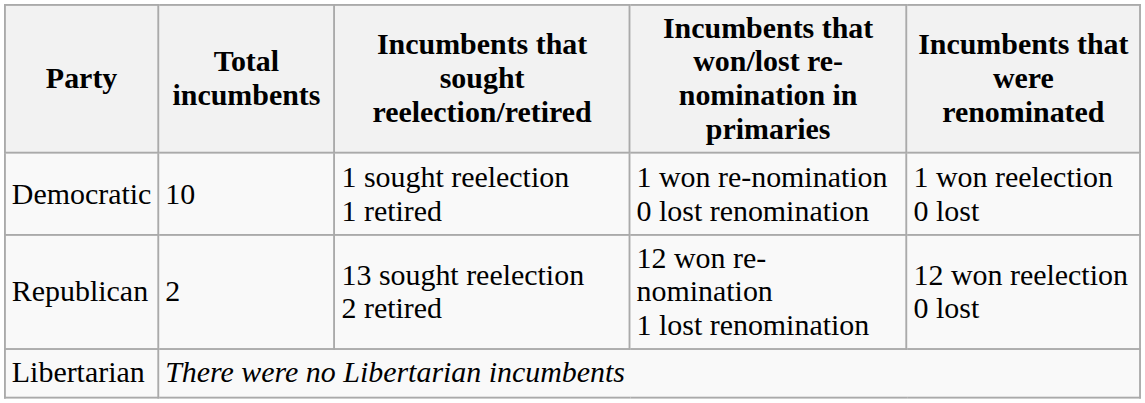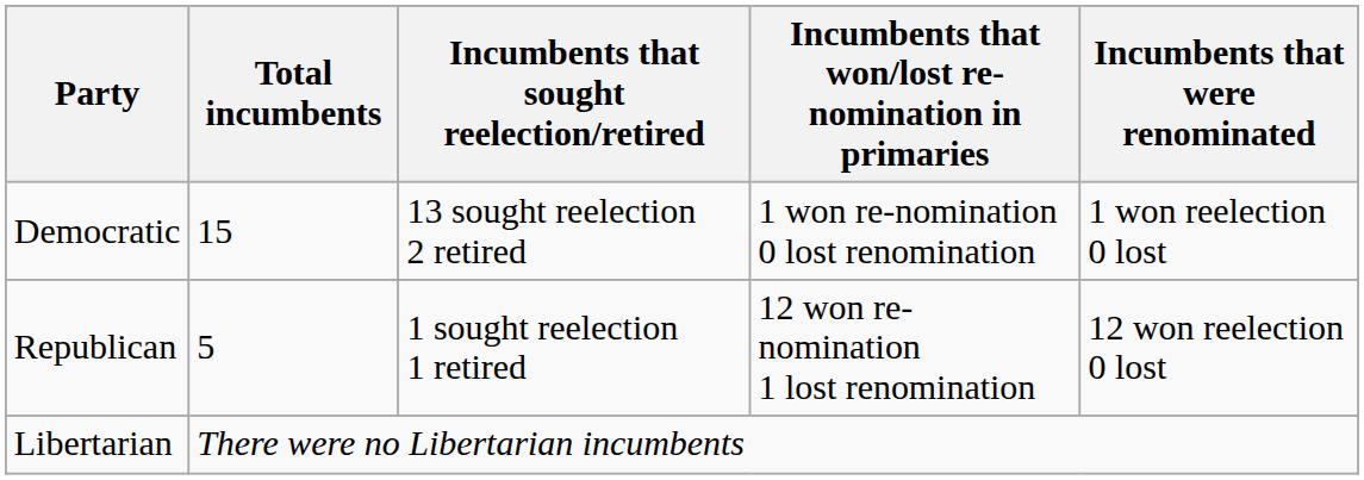 <table class="wikitable">
 <tr>
 <th>Party</th>
 <th>Total incumbents</th>
 <th>Incumbents that sought reelection/retired</th>
 <th>Incumbents that won/lost re-nomination in primaries</th>
 <th>Incumbents that were renominated</th>
 </tr>
 <tr>
 <td>Democratic</td>
-<td>10</td>
-<td>1 sought reelection<br>1 retired</td>
+<td>15</td>
+<td>13 sought reelection<br>2 retired</td>
 <td>1 won re-nomination<br>0 lost renomination</td>
 <td>1 won reelection<br>0 lost</td>
 </tr>
 <tr>
 <td>Republican</td>
-<td>2</td>
-<td>13 sought reelection<br>2 retired</td>
+<td>5</td>
+<td>1 sought reelection<br>1 retired</td>
 <td>12 won re-nomination<br>1 lost renomination</td>
 <td>12 won reelection<br>0 lost</td>
 </tr>
 <tr>
 <td>Libertarian</td>
 <td colspan=4><em>There were no Libertarian incumbents</em></td>
 </tr>
 </table>
